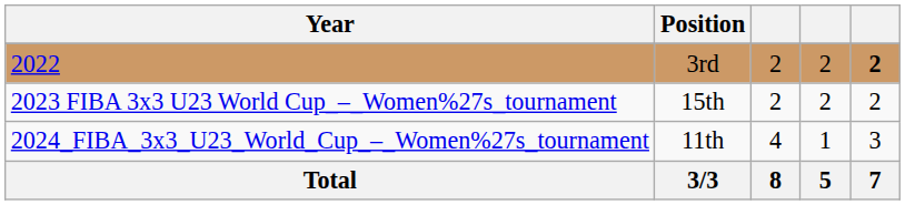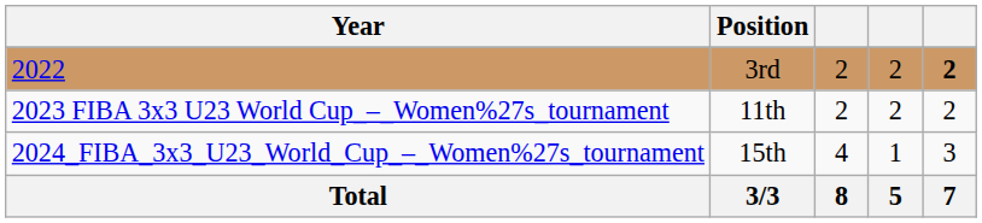 <table class="wikitable" style="text-align: center;">
 <tr>
 <th>Year</th>
 <th>Position</th>
 <th width=25px></th>
 <th width=25px></th>
 <th width=25px></th>
 </tr>
 <tr>
 </tr>
 <tr bgcolor=cc9966>
 <td style="text-align:left;"> <a href='#'>2022</a></td>
 <td>3rd</td>
 <td>2</td>
 <td>2</td>
 <td><strong>2</strong></td>
 </tr>
 <tr>
 <td style="text-align:left;"> <a href='#'>2023 FIBA 3x3 U23 World Cup_–_Women%27s_tournament</a></td>
-<td>15th</td>
+<td>11th</td>
 <td>2</td>
 <td>2</td>
 <td>2</td>
 </tr>
 <tr>
 <td style="text-align:left;"> <a href='#'>2024_FIBA_3x3_U23_World_Cup_–_Women%27s_tournament</a></td>
-<td>11th</td>
+<td>15th</td>
 <td>4</td>
 <td>1</td>
 <td>3</td>
 </tr>
 <tr>
 <th>Total</th>
 <th>3/3</th>
 <th>8</th>
 <th>5</th>
 <th>7</th>
 </tr>
 </table>
